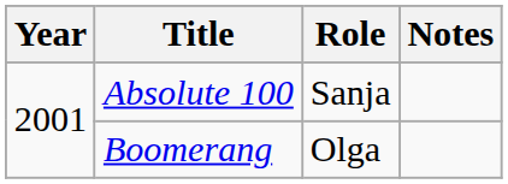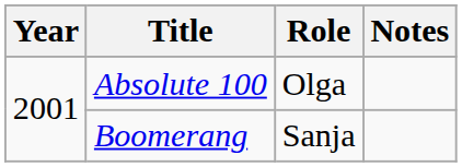 <table class="wikitable sortable">
 <tr>
 <th>Year</th>
 <th>Title</th>
 <th>Role</th>
 <th class="unsortable">Notes</th>
 </tr>
 <tr>
 <td rowspan=2>2001</td>
 <td><em><a href='#'>Absolute 100</a></em></td>
-<td>Sanja</td>
+<td>Olga</td>
 <td></td>
 </tr>
 <tr>
 <td><em><a href='#'>Boomerang</a></em></td>
-<td>Olga</td>
+<td>Sanja</td>
 <td></td>
 </tr>
 </table>
